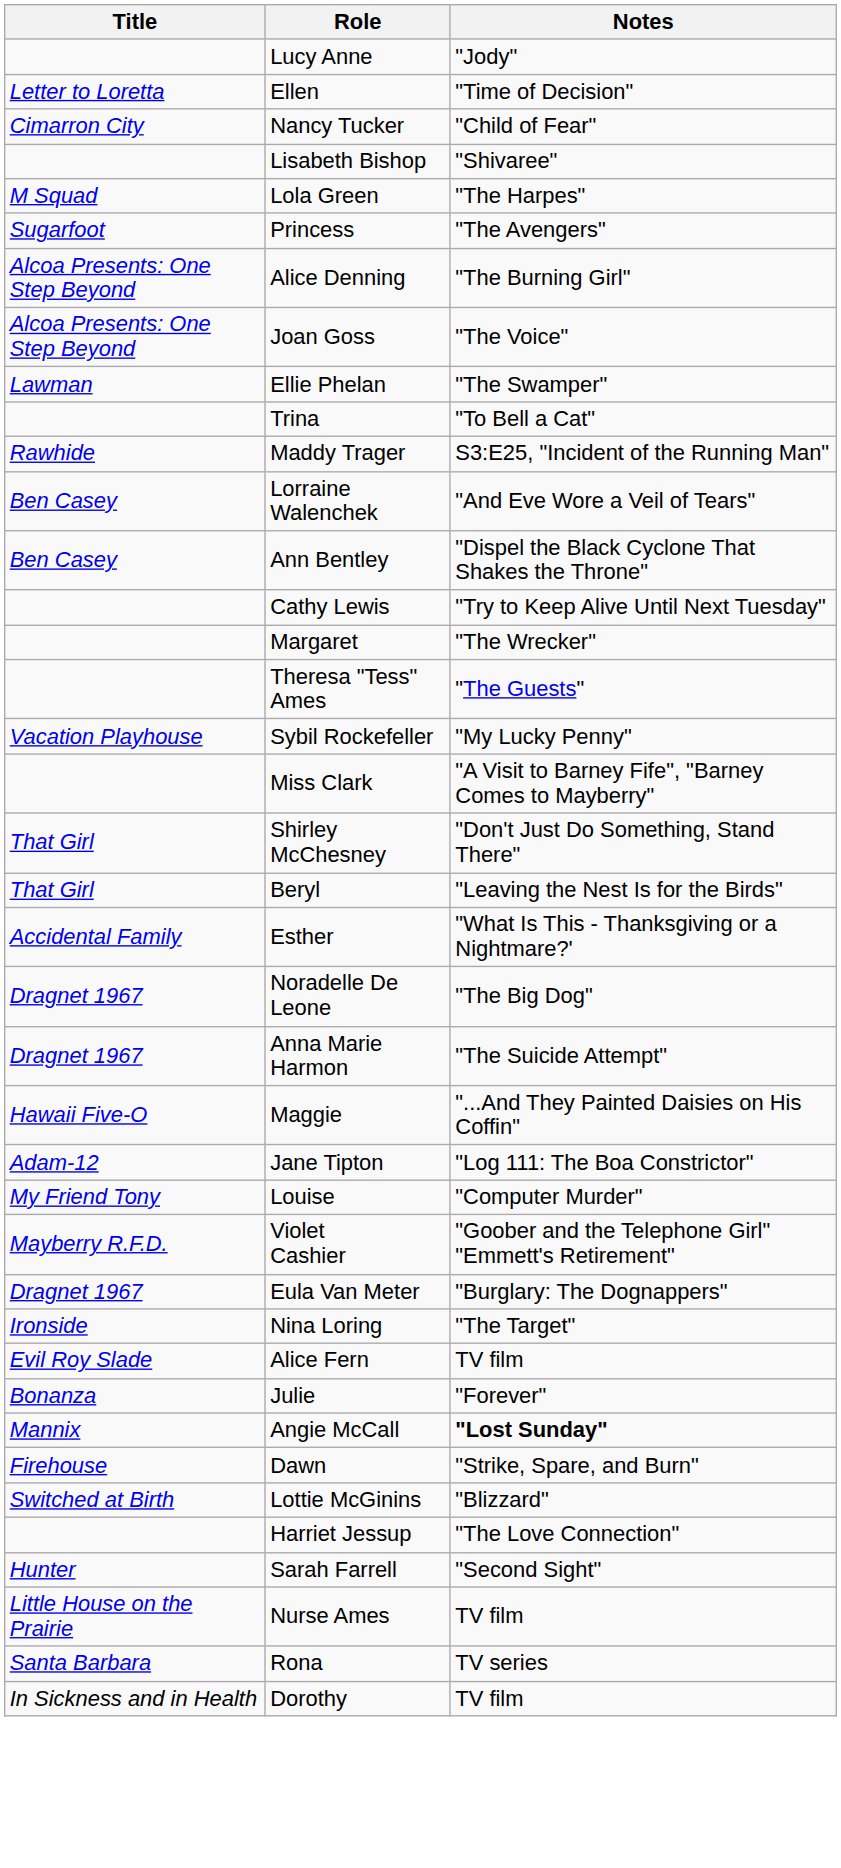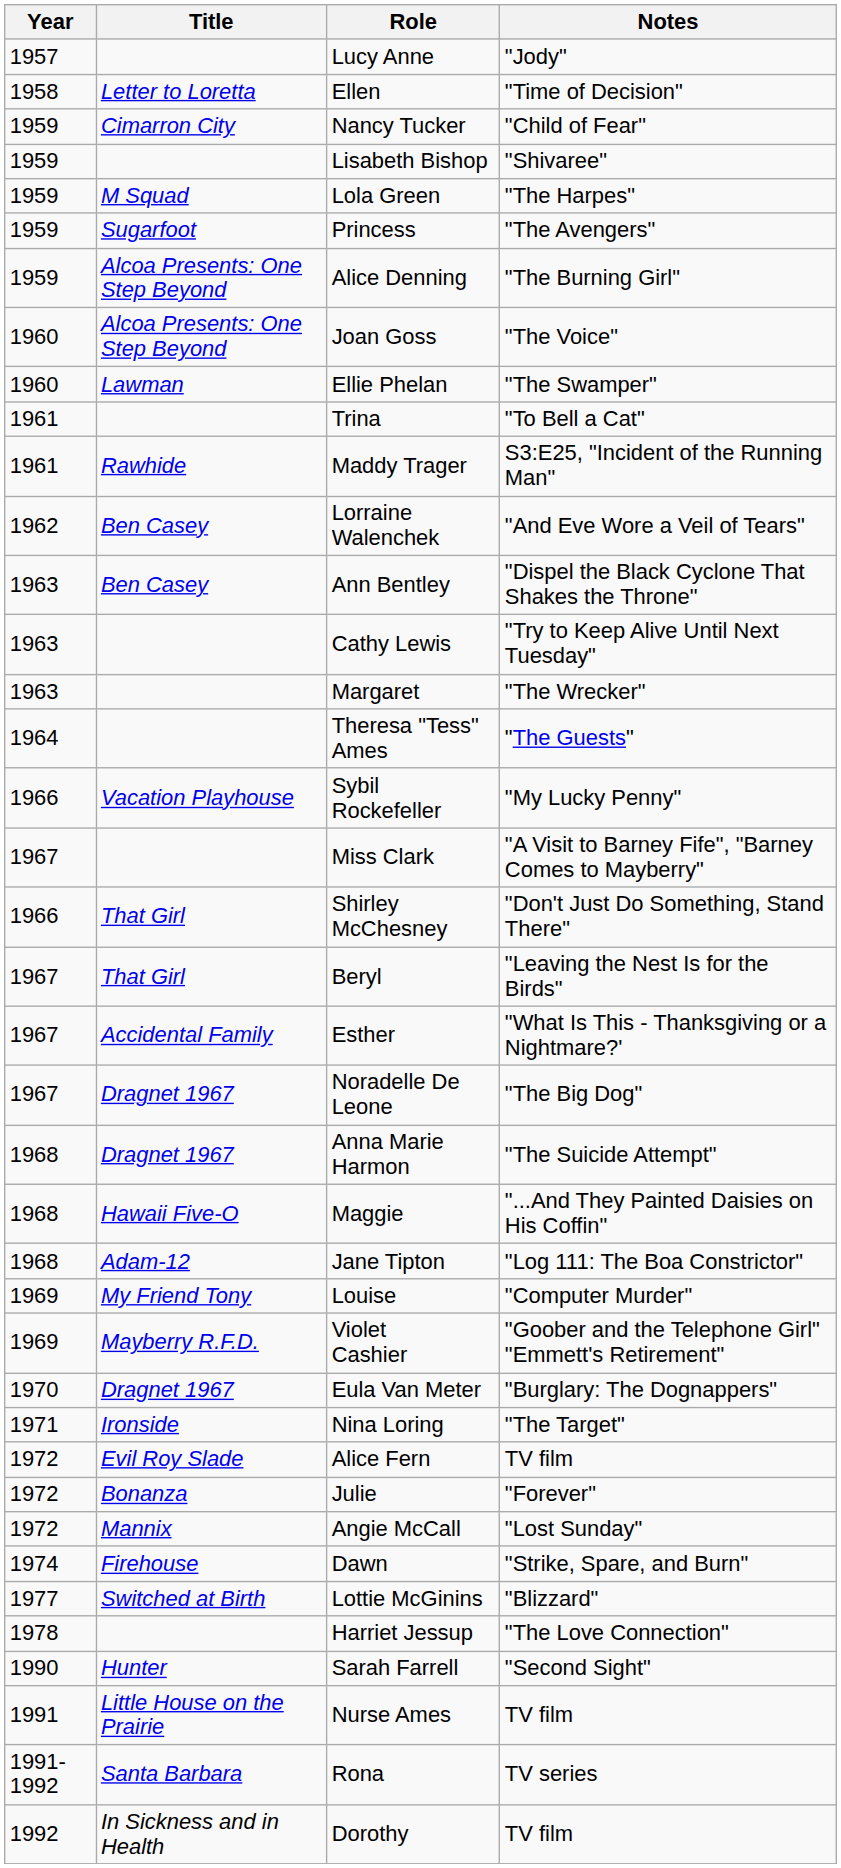 <table class="wikitable sortable">
 <tr>
+<th>Year</th>
 <th>Title</th>
 <th>Role</th>
 <th class="unsortable">Notes</th>
 </tr>
 <tr>
+<td>1957</td>
 <td><em></em></td>
 <td>Lucy Anne</td>
 <td>"Jody"</td>
 </tr>
 <tr>
+<td>1958</td>
 <td><em><a href='#'>Letter to Loretta</a></em></td>
 <td>Ellen</td>
 <td>"Time of Decision"</td>
 </tr>
 <tr>
+<td>1959</td>
 <td><em><a href='#'>Cimarron City</a></em></td>
 <td>Nancy Tucker</td>
 <td>"Child of Fear"</td>
 </tr>
 <tr>
+<td>1959</td>
 <td><em></em></td>
 <td>Lisabeth Bishop</td>
 <td>"Shivaree"</td>
 </tr>
 <tr>
+<td>1959</td>
 <td><em><a href='#'>M Squad</a></em></td>
 <td>Lola Green</td>
 <td>"The Harpes"</td>
 </tr>
 <tr>
+<td>1959</td>
 <td><em><a href='#'>Sugarfoot</a></em></td>
 <td>Princess</td>
 <td>"The Avengers"</td>
 </tr>
 <tr>
+<td>1959</td>
 <td><em><a href='#'>Alcoa Presents: One Step Beyond</a></em></td>
 <td>Alice Denning</td>
 <td>"The Burning Girl"</td>
 </tr>
 <tr>
+<td>1960</td>
 <td><em><a href='#'>Alcoa Presents: One Step Beyond</a></em></td>
 <td>Joan Goss</td>
 <td>"The Voice"</td>
 </tr>
 <tr>
+<td>1960</td>
 <td><em><a href='#'>Lawman</a></em></td>
 <td>Ellie Phelan</td>
 <td>"The Swamper"</td>
 </tr>
 <tr>
+<td>1961</td>
 <td><em></em></td>
 <td>Trina</td>
 <td>"To Bell a Cat"</td>
 </tr>
 <tr>
+<td>1961</td>
 <td><em><a href='#'>Rawhide</a></em></td>
 <td>Maddy Trager</td>
 <td>S3:E25, "Incident of the Running Man"</td>
 </tr>
 <tr>
+<td>1962</td>
 <td><em><a href='#'>Ben Casey</a></em></td>
 <td>Lorraine Walenchek</td>
 <td>"And Eve Wore a Veil of Tears"</td>
 </tr>
 <tr>
+<td>1963</td>
 <td><em><a href='#'>Ben Casey</a></em></td>
 <td>Ann Bentley</td>
 <td>"Dispel the Black Cyclone That Shakes the Throne"</td>
 </tr>
 <tr>
+<td>1963</td>
 <td><em></em></td>
 <td>Cathy Lewis</td>
 <td>"Try to Keep Alive Until Next Tuesday"</td>
 </tr>
 <tr>
+<td>1963</td>
 <td><em></em></td>
 <td>Margaret</td>
 <td>"The Wrecker"</td>
 </tr>
 <tr>
+<td>1964</td>
 <td><em></em></td>
 <td>Theresa "Tess" Ames</td>
 <td>"<a href='#'>The Guests</a>"</td>
 </tr>
 <tr>
+<td>1966</td>
 <td><em><a href='#'>Vacation Playhouse</a></em></td>
 <td>Sybil Rockefeller</td>
 <td>"My Lucky Penny"</td>
 </tr>
 <tr>
+<td>1967</td>
 <td><em></em></td>
 <td>Miss Clark</td>
 <td>"A Visit to Barney Fife", "Barney Comes to Mayberry"</td>
 </tr>
 <tr>
+<td>1966</td>
 <td><em><a href='#'>That Girl</a></em></td>
 <td>Shirley McChesney</td>
 <td>"Don't Just Do Something, Stand There"</td>
 </tr>
 <tr>
+<td>1967</td>
 <td><em><a href='#'>That Girl</a></em></td>
 <td>Beryl</td>
 <td>"Leaving the Nest Is for the Birds"</td>
 </tr>
 <tr>
+<td>1967</td>
 <td><em><a href='#'>Accidental Family</a></em></td>
 <td>Esther</td>
 <td>"What Is This - Thanksgiving or a Nightmare?'</td>
 </tr>
 <tr>
+<td>1967</td>
 <td><em><a href='#'>Dragnet 1967</a></em></td>
 <td>Noradelle De Leone</td>
 <td>"The Big Dog"</td>
 </tr>
 <tr>
+<td>1968</td>
 <td><em><a href='#'>Dragnet 1967</a></em></td>
 <td>Anna Marie Harmon</td>
 <td>"The Suicide Attempt"</td>
 </tr>
 <tr>
+<td>1968</td>
 <td><em><a href='#'>Hawaii Five-O</a></em></td>
 <td>Maggie</td>
 <td>"...And They Painted Daisies on His Coffin"</td>
 </tr>
 <tr>
+<td>1968</td>
 <td><em><a href='#'>Adam-12</a></em></td>
 <td>Jane Tipton</td>
 <td>"Log 111: The Boa Constrictor"</td>
 </tr>
 <tr>
+<td>1969</td>
 <td><em><a href='#'>My Friend Tony</a></em></td>
 <td>Louise</td>
 <td>"Computer Murder"</td>
 </tr>
 <tr>
+<td>1969</td>
 <td><em><a href='#'>Mayberry R.F.D.</a></em></td>
 <td>Violet<br>Cashier</td>
 <td>"Goober and the Telephone Girl"<br>"Emmett's Retirement"</td>
 </tr>
 <tr>
+<td>1970</td>
 <td><em><a href='#'>Dragnet 1967</a></em></td>
 <td>Eula Van Meter</td>
 <td>"Burglary: The Dognappers"</td>
 </tr>
 <tr>
+<td>1971</td>
 <td><em><a href='#'>Ironside</a></em></td>
 <td>Nina Loring</td>
 <td>"The Target"</td>
 </tr>
 <tr>
+<td>1972</td>
 <td><em><a href='#'>Evil Roy Slade</a></em></td>
 <td>Alice Fern</td>
 <td>TV film</td>
 </tr>
 <tr>
+<td>1972</td>
 <td><em><a href='#'>Bonanza</a></em></td>
 <td>Julie</td>
 <td>"Forever"</td>
 </tr>
 <tr>
+<td>1972</td>
 <td><em><a href='#'>Mannix</a></em></td>
 <td>Angie McCall</td>
-<td><strong>"Lost Sunday"</strong></td>
+<td>"Lost Sunday"</td>
 </tr>
 <tr>
+<td>1974</td>
 <td><em><a href='#'>Firehouse</a></em></td>
 <td>Dawn</td>
 <td>"Strike, Spare, and Burn"</td>
 </tr>
 <tr>
+<td>1977</td>
 <td><em><a href='#'>Switched at Birth</a></em></td>
 <td>Lottie McGinins</td>
 <td>"Blizzard"</td>
 </tr>
 <tr>
+<td>1978</td>
 <td><em></em></td>
 <td>Harriet Jessup</td>
 <td>"The Love Connection"</td>
 </tr>
 <tr>
+<td>1990</td>
 <td><em><a href='#'>Hunter</a></em></td>
 <td>Sarah Farrell</td>
 <td>"Second Sight"</td>
 </tr>
 <tr>
+<td>1991</td>
 <td><em><a href='#'>Little House on the Prairie</a></em></td>
 <td>Nurse Ames</td>
 <td>TV film</td>
 </tr>
 <tr>
+<td>1991-1992</td>
 <td><em><a href='#'>Santa Barbara</a></em></td>
 <td>Rona</td>
 <td>TV series</td>
 </tr>
 <tr>
+<td>1992</td>
 <td><em>In Sickness and in Health</em></td>
 <td>Dorothy</td>
 <td>TV film</td>
 </tr>
 </table>
